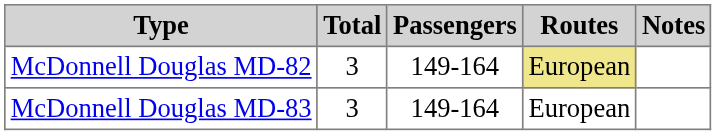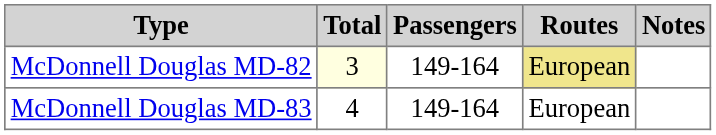 <table class="toccolours" border="1" cellpadding="3" style="border-collapse:collapse">
 <tr bgcolor=lightgrey>
 <th>Type</th>
 <th>Total</th>
 <th>Passengers</th>
 <th>Routes</th>
 <th>Notes</th>
 </tr>
 <tr>
 <td><a href='#'>McDonnell Douglas MD-82</a></td>
-<td align=center>3</td>
+<td align=center style="background: lightyellow;">3</td>
 <td align=center>149-164</td>
 <td style="background: khaki;">European</td>
 <td></td>
 </tr>
 <tr>
 <td><a href='#'>McDonnell Douglas MD-83</a></td>
-<td align=center>3</td>
+<td align=center>4</td>
 <td align=center>149-164</td>
 <td>European</td>
 <td></td>
 </tr>
 </table>
